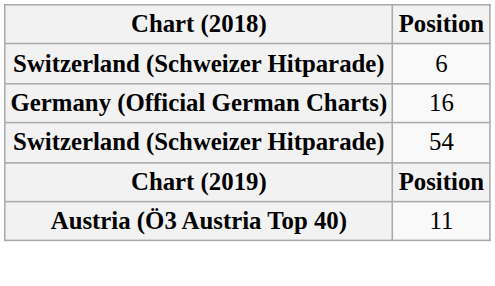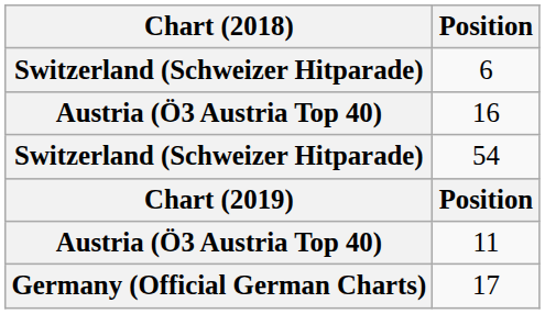 <table class="wikitable sortable plainrowheaders" style="text-align:center">
 <tr>
 <th scope="col">Chart (2018)</th>
 <th scope="col">Position</th>
 </tr>
 <tr>
 <th scope="row">Switzerland (Schweizer Hitparade)</th>
 <td>6</td>
 </tr>
 <tr>
-<th scope="row">Germany (Official German Charts)</th>
+<th scope="row">Austria (Ö3 Austria Top 40)</th>
 <td>16</td>
 </tr>
 <tr>
 <th scope="row">Switzerland (Schweizer Hitparade)</th>
 <td>54</td>
 </tr>
 <tr>
 <th scope="col">Chart (2019)</th>
 <th scope="col">Position</th>
 </tr>
 <tr>
 <th scope="row">Austria (Ö3 Austria Top 40)</th>
 <td>11</td>
 </tr>
+<tr>
+<th scope="row">Germany (Official German Charts)</th>
+<td>17</td>
+</tr>
 </table>
